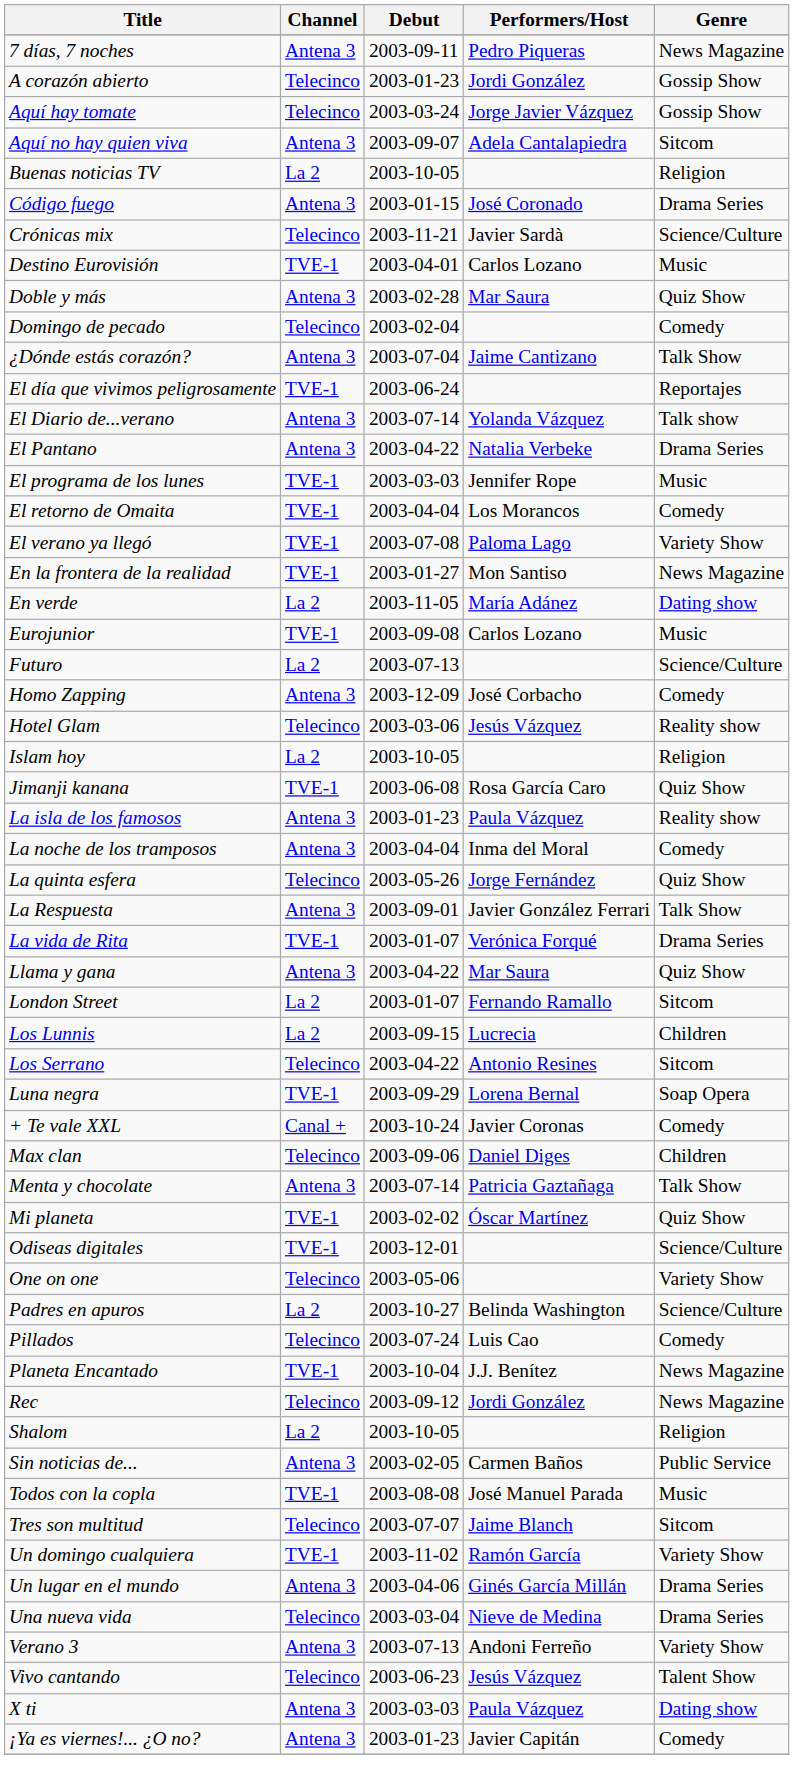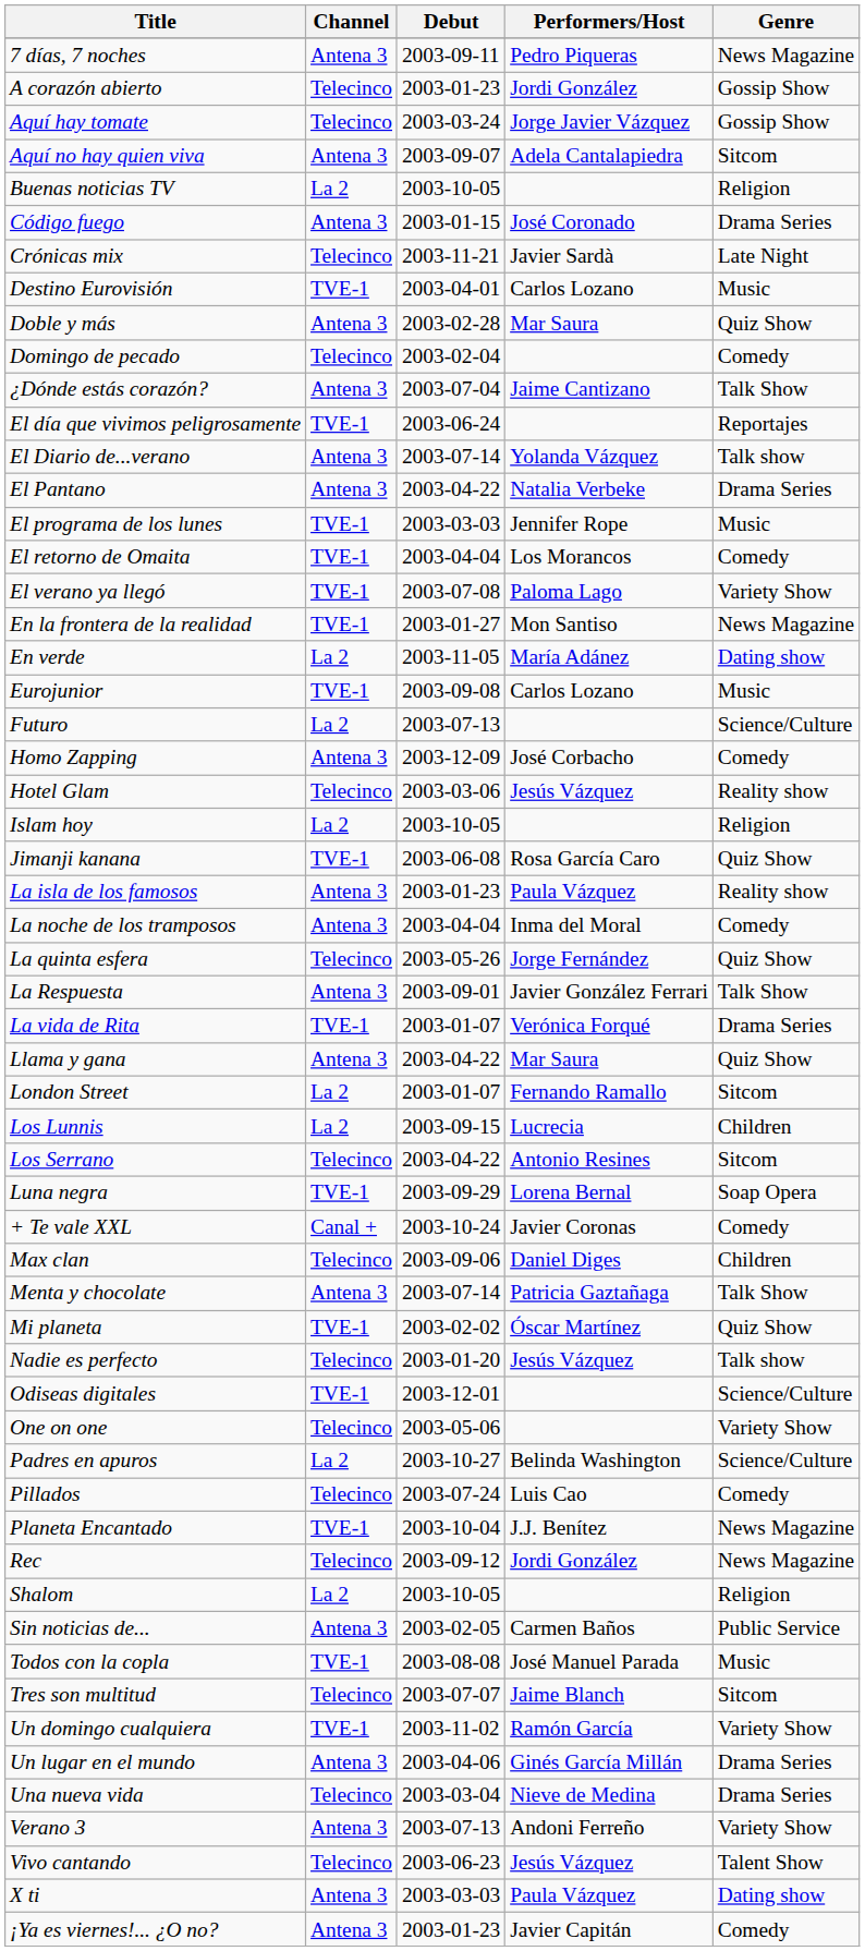 <table class="wikitable sortable">
 <tr>
 <th>Title</th>
 <th>Channel</th>
 <th>Debut</th>
 <th>Performers/Host</th>
 <th>Genre</th>
 </tr>
 <tr>
 </tr>
 <tr>
 <td><em>7 días, 7 noches</em></td>
 <td><a href='#'>Antena 3</a></td>
 <td>2003-09-11</td>
 <td><a href='#'>Pedro Piqueras</a></td>
 <td>News Magazine</td>
 </tr>
 <tr>
 <td><em>A corazón abierto</em></td>
 <td><a href='#'>Telecinco</a></td>
 <td>2003-01-23</td>
 <td><a href='#'>Jordi González</a></td>
 <td>Gossip Show</td>
 </tr>
 <tr>
 <td><em><a href='#'>Aquí hay tomate</a></em></td>
 <td><a href='#'>Telecinco</a></td>
 <td>2003-03-24</td>
 <td><a href='#'>Jorge Javier Vázquez</a></td>
 <td>Gossip Show</td>
 </tr>
 <tr>
 <td><em><a href='#'>Aquí no hay quien viva</a></em></td>
 <td><a href='#'>Antena 3</a></td>
 <td>2003-09-07</td>
 <td><a href='#'>Adela Cantalapiedra</a></td>
 <td>Sitcom</td>
 </tr>
 <tr>
 <td><em>Buenas noticias TV</em></td>
 <td><a href='#'>La 2</a></td>
 <td>2003-10-05</td>
 <td></td>
 <td>Religion</td>
 </tr>
 <tr>
 <td><em><a href='#'>Código fuego</a></em></td>
 <td><a href='#'>Antena 3</a></td>
 <td>2003-01-15</td>
 <td><a href='#'>José Coronado</a></td>
 <td>Drama Series</td>
 </tr>
 <tr>
 <td><em>Crónicas mix</em></td>
 <td><a href='#'>Telecinco</a></td>
 <td>2003-11-21</td>
 <td>Javier Sardà</td>
-<td>Science/Culture</td>
+<td>Late Night</td>
 </tr>
 <tr>
 <td><em>Destino Eurovisión</em></td>
 <td><a href='#'>TVE-1</a></td>
 <td>2003-04-01</td>
 <td>Carlos Lozano</td>
 <td>Music</td>
 </tr>
 <tr>
 <td><em>Doble y más</em></td>
 <td><a href='#'>Antena 3</a></td>
 <td>2003-02-28</td>
 <td><a href='#'>Mar Saura</a></td>
 <td>Quiz Show</td>
 </tr>
 <tr>
 <td><em>Domingo de pecado</em></td>
 <td><a href='#'>Telecinco</a></td>
 <td>2003-02-04</td>
 <td></td>
 <td>Comedy</td>
 </tr>
 <tr>
 <td><em>¿Dónde estás corazón?</em></td>
 <td><a href='#'>Antena 3</a></td>
 <td>2003-07-04</td>
 <td><a href='#'>Jaime Cantizano</a></td>
 <td>Talk Show</td>
 </tr>
 <tr>
 <td><em>El día que vivimos peligrosamente</em></td>
 <td><a href='#'>TVE-1</a></td>
 <td>2003-06-24</td>
 <td></td>
 <td>Reportajes</td>
 </tr>
 <tr>
 <td><em>El Diario de...verano</em></td>
 <td><a href='#'>Antena 3</a></td>
 <td>2003-07-14</td>
 <td><a href='#'>Yolanda Vázquez</a></td>
 <td>Talk show</td>
 </tr>
 <tr>
 <td><em>El Pantano</em></td>
 <td><a href='#'>Antena 3</a></td>
 <td>2003-04-22</td>
 <td><a href='#'>Natalia Verbeke</a></td>
 <td>Drama Series</td>
 </tr>
 <tr>
 <td><em>El programa de los lunes</em></td>
 <td><a href='#'>TVE-1</a></td>
 <td>2003-03-03</td>
 <td>Jennifer Rope</td>
 <td>Music</td>
 </tr>
 <tr>
 <td><em>El retorno de Omaita</em></td>
 <td><a href='#'>TVE-1</a></td>
 <td>2003-04-04</td>
 <td>Los Morancos</td>
 <td>Comedy</td>
 </tr>
 <tr>
 <td><em>El verano ya llegó</em></td>
 <td><a href='#'>TVE-1</a></td>
 <td>2003-07-08</td>
 <td><a href='#'>Paloma Lago</a></td>
 <td>Variety Show</td>
 </tr>
 <tr>
 <td><em>En la frontera de la realidad</em></td>
 <td><a href='#'>TVE-1</a></td>
 <td>2003-01-27</td>
 <td>Mon Santiso</td>
 <td>News Magazine</td>
 </tr>
 <tr>
 <td><em>En verde</em></td>
 <td><a href='#'>La 2</a></td>
 <td>2003-11-05</td>
 <td><a href='#'>María Adánez</a></td>
 <td><a href='#'>Dating show</a></td>
 </tr>
 <tr>
 <td><em>Eurojunior</em></td>
 <td><a href='#'>TVE-1</a></td>
 <td>2003-09-08</td>
 <td>Carlos Lozano</td>
 <td>Music</td>
 </tr>
 <tr>
 <td><em>Futuro</em></td>
 <td><a href='#'>La 2</a></td>
 <td>2003-07-13</td>
 <td></td>
 <td>Science/Culture</td>
 </tr>
 <tr>
 <td><em>Homo Zapping</em></td>
 <td><a href='#'>Antena 3</a></td>
 <td>2003-12-09</td>
 <td>José Corbacho</td>
 <td>Comedy</td>
 </tr>
 <tr>
 <td><em>Hotel Glam</em></td>
 <td><a href='#'>Telecinco</a></td>
 <td>2003-03-06</td>
 <td><a href='#'>Jesús Vázquez</a></td>
 <td>Reality show</td>
 </tr>
 <tr>
 <td><em>Islam hoy</em></td>
 <td><a href='#'>La 2</a></td>
 <td>2003-10-05</td>
 <td></td>
 <td>Religion</td>
 </tr>
 <tr>
 <td><em>Jimanji kanana</em></td>
 <td><a href='#'>TVE-1</a></td>
 <td>2003-06-08</td>
 <td>Rosa García Caro</td>
 <td>Quiz Show</td>
 </tr>
 <tr>
 <td><em><a href='#'>La isla de los famosos</a></em></td>
 <td><a href='#'>Antena 3</a></td>
 <td>2003-01-23</td>
 <td><a href='#'>Paula Vázquez</a></td>
 <td>Reality show</td>
 </tr>
 <tr>
 <td><em>La noche de los tramposos</em></td>
 <td><a href='#'>Antena 3</a></td>
 <td>2003-04-04</td>
 <td>Inma del Moral</td>
 <td>Comedy</td>
 </tr>
 <tr>
 <td><em>La quinta esfera</em></td>
 <td><a href='#'>Telecinco</a></td>
 <td>2003-05-26</td>
 <td><a href='#'>Jorge Fernández</a></td>
 <td>Quiz Show</td>
 </tr>
 <tr>
 <td><em>La Respuesta</em></td>
 <td><a href='#'>Antena 3</a></td>
 <td>2003-09-01</td>
 <td>Javier González Ferrari</td>
 <td>Talk Show</td>
 </tr>
 <tr>
 <td><em><a href='#'>La vida de Rita</a></em></td>
 <td><a href='#'>TVE-1</a></td>
 <td>2003-01-07</td>
 <td><a href='#'>Verónica Forqué</a></td>
 <td>Drama Series</td>
 </tr>
 <tr>
 <td><em>Llama y gana</em></td>
 <td><a href='#'>Antena 3</a></td>
 <td>2003-04-22</td>
 <td><a href='#'>Mar Saura</a></td>
 <td>Quiz Show</td>
 </tr>
 <tr>
 <td><em>London Street</em></td>
 <td><a href='#'>La 2</a></td>
 <td>2003-01-07</td>
 <td><a href='#'>Fernando Ramallo</a></td>
 <td>Sitcom</td>
 </tr>
 <tr>
 <td><em><a href='#'>Los Lunnis</a></em></td>
 <td><a href='#'>La 2</a></td>
 <td>2003-09-15</td>
 <td><a href='#'>Lucrecia</a></td>
 <td>Children</td>
 </tr>
 <tr>
 <td><em><a href='#'>Los Serrano</a></em></td>
 <td><a href='#'>Telecinco</a></td>
 <td>2003-04-22</td>
 <td><a href='#'>Antonio Resines</a></td>
 <td>Sitcom</td>
 </tr>
 <tr>
 <td><em>Luna negra</em></td>
 <td><a href='#'>TVE-1</a></td>
 <td>2003-09-29</td>
 <td><a href='#'>Lorena Bernal</a></td>
 <td>Soap Opera</td>
 </tr>
 <tr>
 <td><em>+ Te vale XXL</em></td>
 <td><a href='#'>Canal +</a></td>
 <td>2003-10-24</td>
 <td>Javier Coronas</td>
 <td>Comedy</td>
 </tr>
 <tr>
 <td><em>Max clan</em></td>
 <td><a href='#'>Telecinco</a></td>
 <td>2003-09-06</td>
 <td><a href='#'>Daniel Diges</a></td>
 <td>Children</td>
 </tr>
 <tr>
 <td><em>Menta y chocolate</em></td>
 <td><a href='#'>Antena 3</a></td>
 <td>2003-07-14</td>
 <td><a href='#'>Patricia Gaztañaga</a></td>
 <td>Talk Show</td>
 </tr>
 <tr>
 <td><em>Mi planeta</em></td>
 <td><a href='#'>TVE-1</a></td>
 <td>2003-02-02</td>
 <td><a href='#'>Óscar Martínez</a></td>
 <td>Quiz Show</td>
 </tr>
 <tr>
+<td><em>Nadie es perfecto</em></td>
+<td><a href='#'>Telecinco</a></td>
+<td>2003-01-20</td>
+<td><a href='#'>Jesús Vázquez</a></td>
+<td>Talk show</td>
+</tr>
+<tr>
 <td><em>Odiseas digitales</em></td>
 <td><a href='#'>TVE-1</a></td>
 <td>2003-12-01</td>
 <td></td>
 <td>Science/Culture</td>
 </tr>
 <tr>
 <td><em>One on one</em></td>
 <td><a href='#'>Telecinco</a></td>
 <td>2003-05-06</td>
 <td></td>
 <td>Variety Show</td>
 </tr>
 <tr>
 <td><em>Padres en apuros</em></td>
 <td><a href='#'>La 2</a></td>
 <td>2003-10-27</td>
 <td>Belinda Washington</td>
 <td>Science/Culture</td>
 </tr>
 <tr>
 <td><em>Pillados</em></td>
 <td><a href='#'>Telecinco</a></td>
 <td>2003-07-24</td>
 <td>Luis Cao</td>
 <td>Comedy</td>
 </tr>
 <tr>
 <td><em>Planeta Encantado</em></td>
 <td><a href='#'>TVE-1</a></td>
 <td>2003-10-04</td>
 <td>J.J. Benítez</td>
 <td>News Magazine</td>
 </tr>
 <tr>
 <td><em>Rec</em></td>
 <td><a href='#'>Telecinco</a></td>
 <td>2003-09-12</td>
 <td><a href='#'>Jordi González</a></td>
 <td>News Magazine</td>
 </tr>
 <tr>
 <td><em>Shalom</em></td>
 <td><a href='#'>La 2</a></td>
 <td>2003-10-05</td>
 <td></td>
 <td>Religion</td>
 </tr>
 <tr>
 <td><em>Sin noticias de...</em></td>
 <td><a href='#'>Antena 3</a></td>
 <td>2003-02-05</td>
 <td>Carmen Baños</td>
 <td>Public Service</td>
 </tr>
 <tr>
 <td><em>Todos con la copla</em></td>
 <td><a href='#'>TVE-1</a></td>
 <td>2003-08-08</td>
 <td>José Manuel Parada</td>
 <td>Music</td>
 </tr>
 <tr>
 <td><em>Tres son multitud</em></td>
 <td><a href='#'>Telecinco</a></td>
 <td>2003-07-07</td>
 <td><a href='#'>Jaime Blanch</a></td>
 <td>Sitcom</td>
 </tr>
 <tr>
 <td><em>Un domingo cualquiera</em></td>
 <td><a href='#'>TVE-1</a></td>
 <td>2003-11-02</td>
 <td><a href='#'>Ramón García</a></td>
 <td>Variety Show</td>
 </tr>
 <tr>
 <td><em>Un lugar en el mundo </em></td>
 <td><a href='#'>Antena 3</a></td>
 <td>2003-04-06</td>
 <td><a href='#'>Ginés García Millán</a></td>
 <td>Drama Series</td>
 </tr>
 <tr>
 <td><em>Una nueva vida</em></td>
 <td><a href='#'>Telecinco</a></td>
 <td>2003-03-04</td>
 <td><a href='#'>Nieve de Medina</a></td>
 <td>Drama Series</td>
 </tr>
 <tr>
 <td><em>Verano 3</em></td>
 <td><a href='#'>Antena 3</a></td>
 <td>2003-07-13</td>
 <td>Andoni Ferreño</td>
 <td>Variety Show</td>
 </tr>
 <tr>
 <td><em>Vivo cantando</em></td>
 <td><a href='#'>Telecinco</a></td>
 <td>2003-06-23</td>
 <td><a href='#'>Jesús Vázquez</a></td>
 <td>Talent Show</td>
 </tr>
 <tr>
 <td><em>X ti</em></td>
 <td><a href='#'>Antena 3</a></td>
 <td>2003-03-03</td>
 <td><a href='#'>Paula Vázquez</a></td>
 <td><a href='#'>Dating show</a></td>
 </tr>
 <tr>
 <td><em>¡Ya es viernes!... ¿O no?</em></td>
 <td><a href='#'>Antena 3</a></td>
 <td>2003-01-23</td>
 <td>Javier Capitán</td>
 <td>Comedy</td>
 </tr>
 <tr>
 </tr>
 </table>
